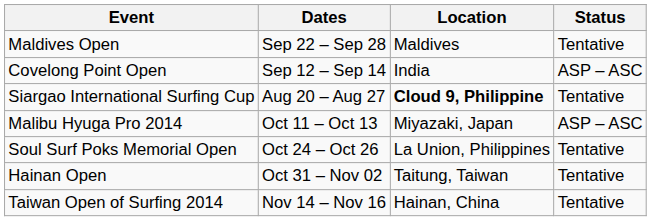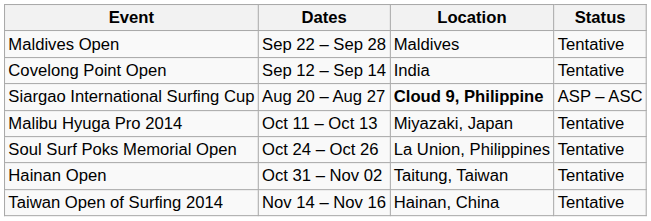 <table class="wikitable">
 <tr>
 <th>Event</th>
 <th>Dates</th>
 <th>Location</th>
 <th>Status</th>
 </tr>
 <tr>
 <td>Maldives Open</td>
 <td>Sep 22 – Sep 28</td>
 <td>Maldives</td>
 <td>Tentative</td>
 </tr>
 <tr>
 <td>Covelong Point Open</td>
 <td>Sep 12 – Sep 14</td>
 <td>India</td>
-<td>ASP – ASC</td>
+<td>Tentative</td>
 </tr>
 <tr>
 <td>Siargao International Surfing Cup</td>
 <td>Aug 20 – Aug 27</td>
 <td><strong>Cloud 9, Philippine</strong></td>
-<td>Tentative</td>
+<td>ASP – ASC</td>
 </tr>
 <tr>
 <td>Malibu Hyuga Pro 2014</td>
 <td>Oct 11 – Oct 13</td>
 <td>Miyazaki, Japan</td>
-<td>ASP – ASC</td>
+<td>Tentative</td>
 </tr>
 <tr>
 <td>Soul Surf Poks Memorial Open</td>
 <td>Oct 24 – Oct 26</td>
 <td>La Union, Philippines</td>
 <td>Tentative</td>
 </tr>
 <tr>
 <td>Hainan Open</td>
 <td>Oct 31 – Nov 02</td>
 <td>Taitung, Taiwan</td>
 <td>Tentative</td>
 </tr>
 <tr>
 <td>Taiwan Open of Surfing 2014</td>
 <td>Nov 14 – Nov 16</td>
 <td>Hainan, China</td>
 <td>Tentative</td>
 </tr>
 </table>
